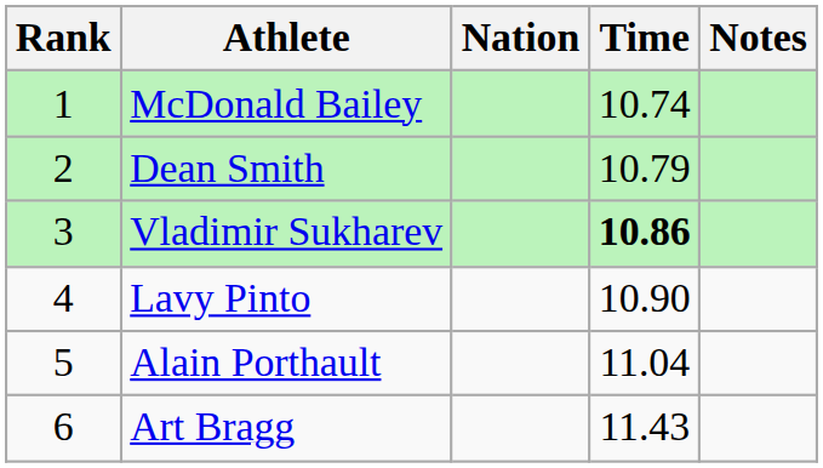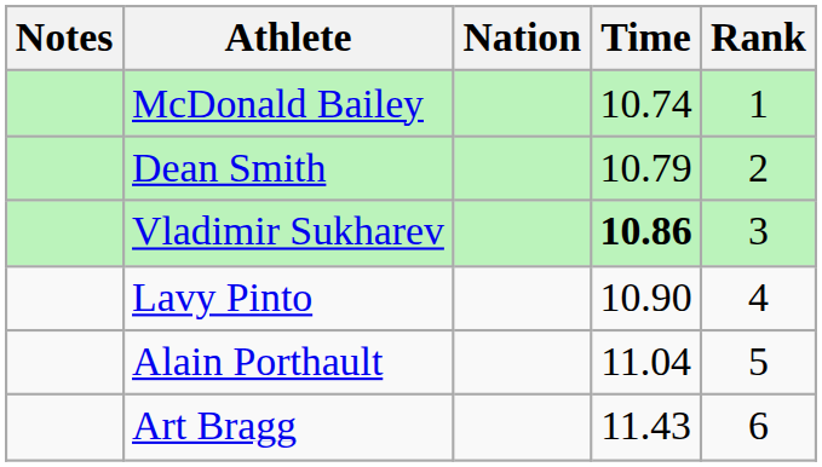 <table class="wikitable sortable" style="text-align:center">
 <tr>
-<th>Rank</th>
+<th>Notes</th>
 <th>Athlete</th>
 <th>Nation</th>
 <th>Time</th>
-<th>Notes</th>
+<th>Rank</th>
 </tr>
 <tr bgcolor=bbf3bb>
-<td>1</td>
+<td></td>
 <td align=left><a href='#'>McDonald Bailey</a></td>
 <td align=left></td>
 <td>10.74</td>
-<td></td>
+<td>1</td>
 </tr>
 <tr bgcolor=bbf3bb>
-<td>2</td>
+<td></td>
 <td align=left><a href='#'>Dean Smith</a></td>
 <td align=left></td>
 <td>10.79</td>
-<td></td>
+<td>2</td>
 </tr>
 <tr bgcolor=bbf3bb>
-<td>3</td>
+<td></td>
 <td align=left><a href='#'>Vladimir Sukharev</a></td>
 <td align=left></td>
 <td><strong>10.86</strong></td>
-<td></td>
+<td>3</td>
 </tr>
 <tr>
-<td>4</td>
+<td></td>
 <td align=left><a href='#'>Lavy Pinto</a></td>
 <td align=left></td>
 <td>10.90</td>
-<td></td>
+<td>4</td>
 </tr>
 <tr>
-<td>5</td>
+<td></td>
 <td align=left><a href='#'>Alain Porthault</a></td>
 <td align=left></td>
 <td>11.04</td>
-<td></td>
+<td>5</td>
 </tr>
 <tr>
-<td>6</td>
+<td></td>
 <td align=left><a href='#'>Art Bragg</a></td>
 <td align=left></td>
 <td>11.43</td>
-<td></td>
+<td>6</td>
 </tr>
 </table>
